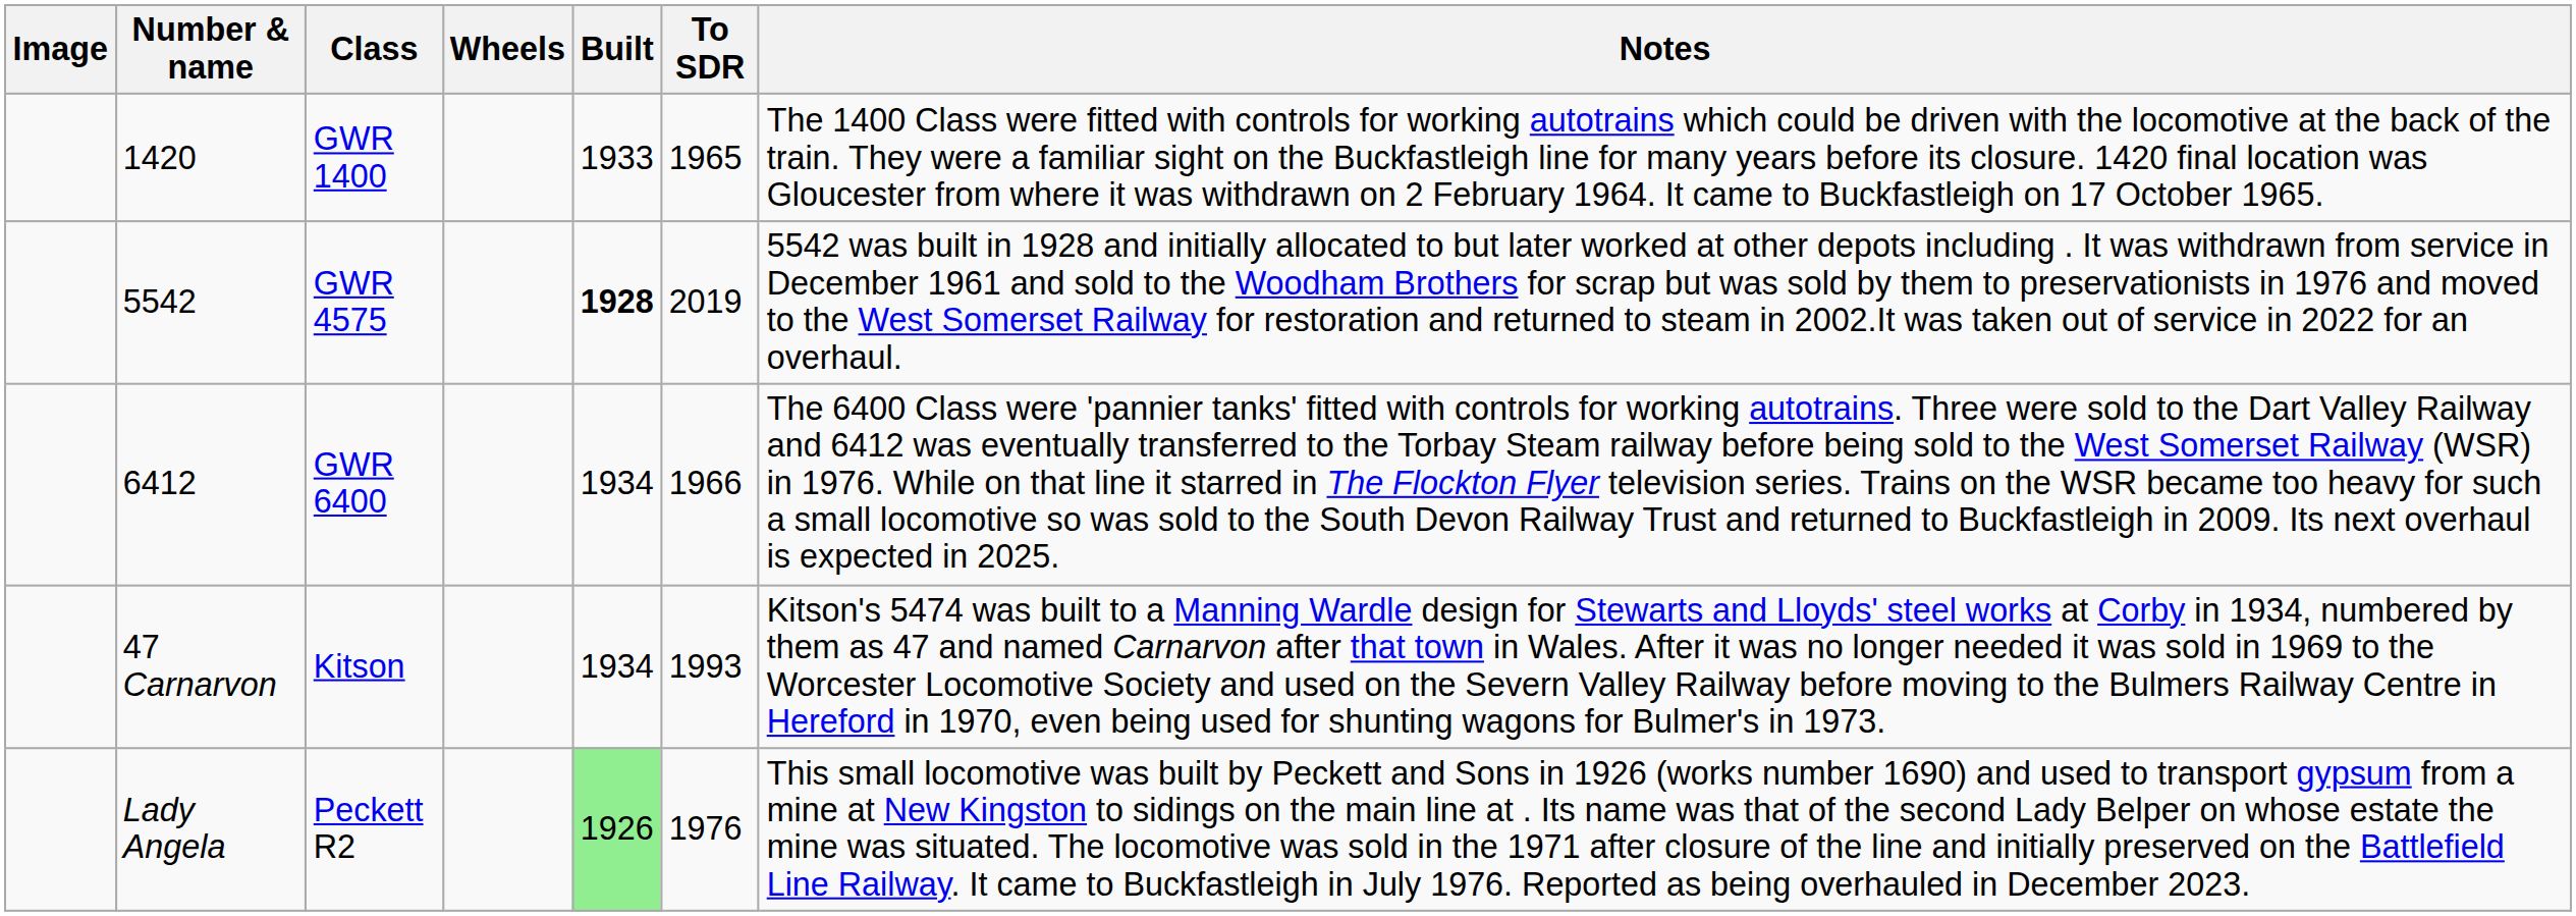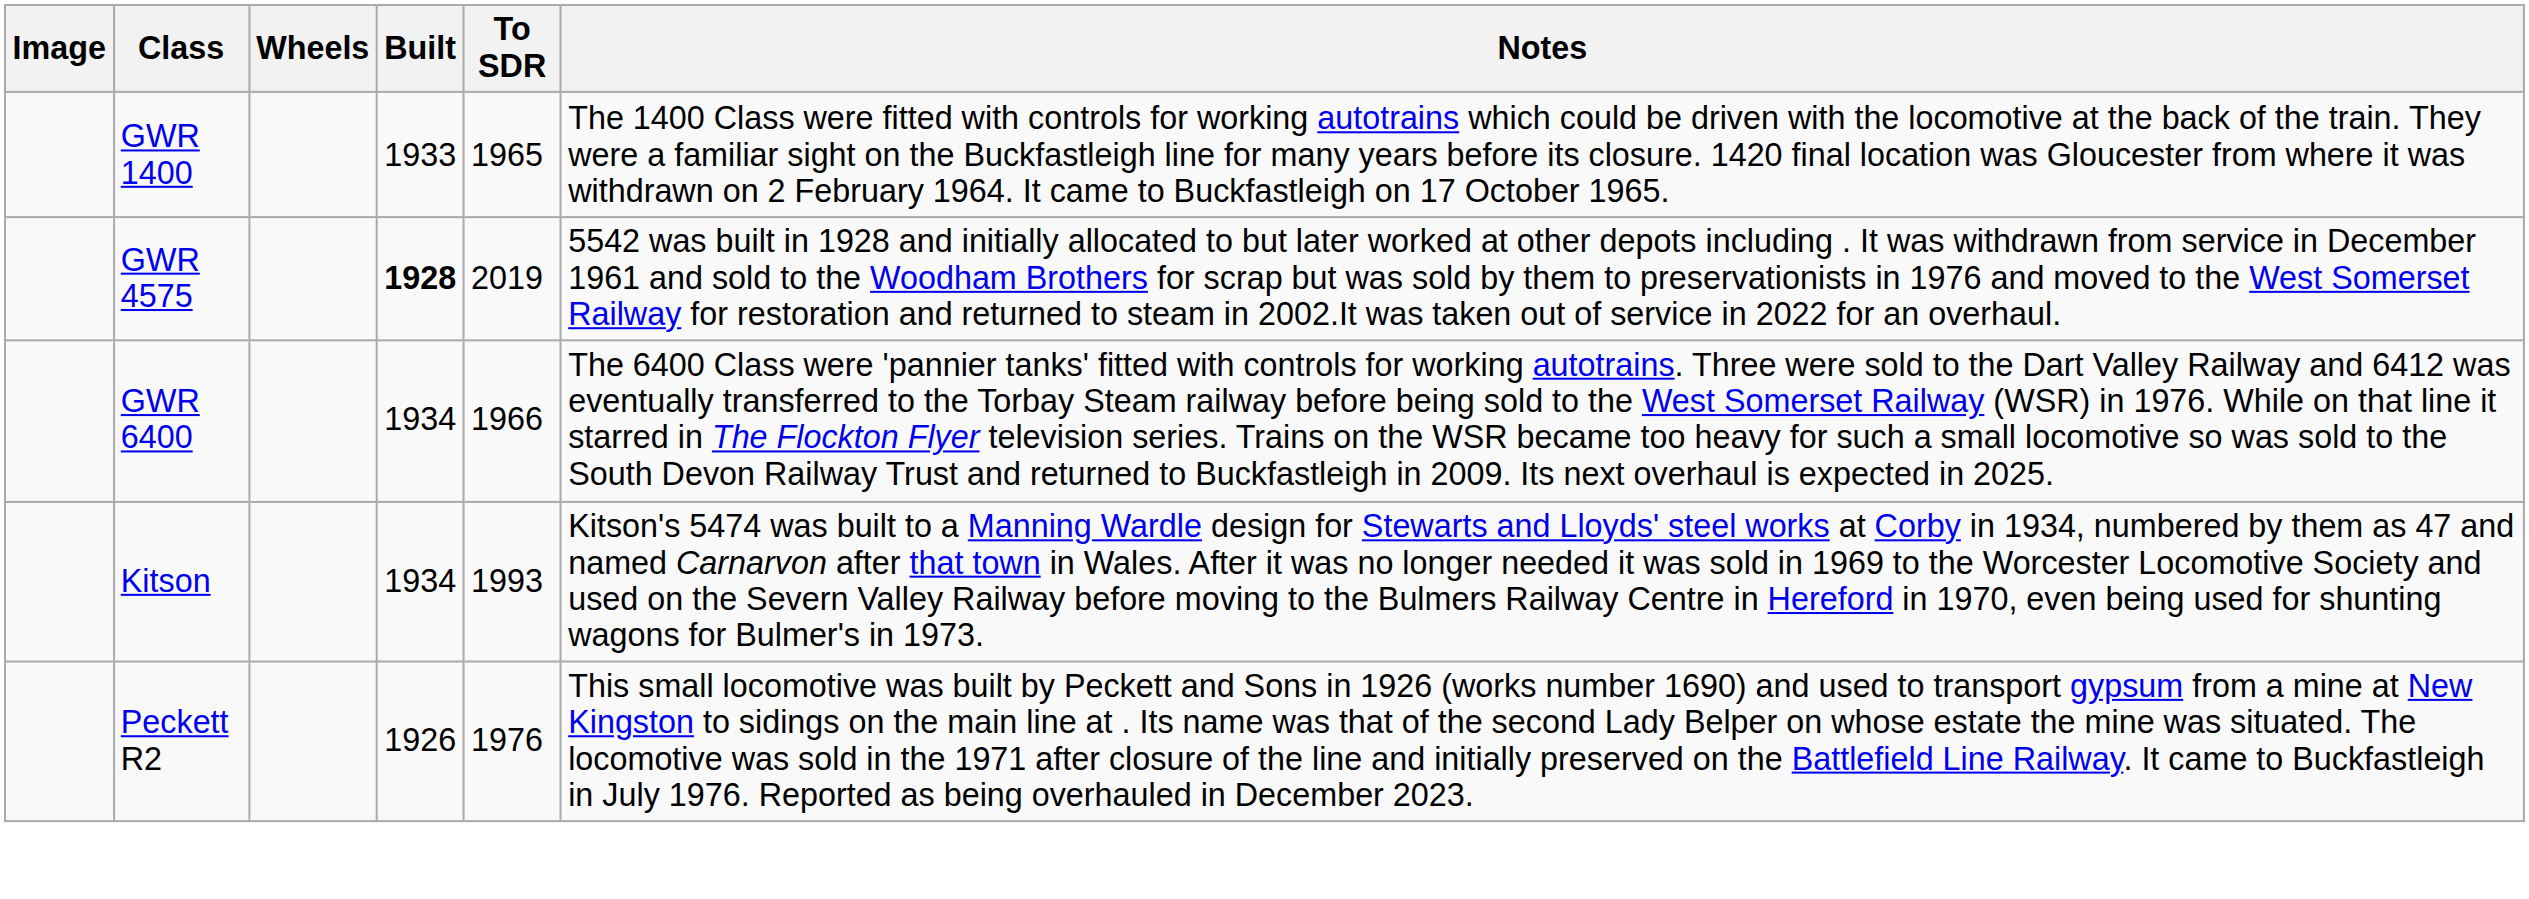 <table class="wikitable sortable">
 <tr>
 <th class=unsortable>Image</th>
-<th>Number & name</th>
 <th>Class</th>
 <th>Wheels</th>
 <th>Built</th>
 <th>To SDR</th>
 <th class=unsortable>Notes</th>
 </tr>
 <tr>
 <td></td>
-<td>1420</td>
 <td><a href='#'>GWR 1400</a></td>
 <td></td>
 <td>1933</td>
 <td>1965</td>
 <td>The 1400 Class were fitted with controls for working <a href='#'>autotrains</a> which could be driven with the locomotive at the back of the train. They were a familiar sight on the Buckfastleigh line for many years before its closure. 1420 final location was Gloucester from where it was withdrawn on 2 February 1964. It came to Buckfastleigh on 17 October 1965.</td>
 </tr>
 <tr>
 <td></td>
-<td>5542</td>
 <td><a href='#'>GWR 4575</a></td>
 <td></td>
 <td><strong>1928</strong></td>
 <td>2019</td>
 <td>5542 was built in 1928 and initially allocated to  but later worked at other depots including . It was withdrawn from service in December 1961 and sold to the <a href='#'>Woodham Brothers</a> for scrap but was sold by them to preservationists in 1976 and moved to the <a href='#'>West Somerset Railway</a> for restoration and returned to steam in 2002.It was taken out of service in 2022 for an overhaul.</td>
 </tr>
 <tr>
 <td></td>
-<td>6412</td>
 <td><a href='#'>GWR 6400</a></td>
 <td></td>
 <td>1934</td>
 <td>1966</td>
 <td>The 6400 Class were 'pannier tanks' fitted with controls for working <a href='#'>autotrains</a>. Three were sold to the Dart Valley Railway and 6412 was eventually transferred to the Torbay Steam railway before being sold to the <a href='#'>West Somerset Railway</a> (WSR) in 1976. While on that line it starred in <em><a href='#'>The Flockton Flyer</a></em> television series. Trains on the WSR became too heavy for such a small locomotive so was sold to the South Devon Railway Trust and returned to Buckfastleigh in 2009. Its next overhaul is expected in 2025.</td>
 </tr>
 <tr>
 <td></td>
-<td data-sort-value="Carnarvon">47 <em>Carnarvon</em></td>
 <td><a href='#'>Kitson</a></td>
 <td></td>
 <td>1934</td>
 <td>1993</td>
 <td>Kitson's 5474 was built to a <a href='#'>Manning Wardle</a> design for <a href='#'>Stewarts and Lloyds' steel works</a> at <a href='#'>Corby</a> in 1934, numbered by them as 47 and named <em>Carnarvon</em> after <a href='#'>that town</a> in Wales. After it was no longer needed it was sold in 1969 to the Worcester Locomotive Society and used on the Severn Valley Railway before moving to the Bulmers Railway Centre in <a href='#'>Hereford</a> in 1970, even being used for shunting wagons for Bulmer's in 1973.</td>
 </tr>
 <tr>
 <td></td>
-<td><em>Lady Angela</em></td>
 <td><a href='#'>Peckett</a> R2</td>
 <td></td>
-<td style="background: lightgreen;">1926</td>
+<td>1926</td>
 <td>1976</td>
 <td>This small locomotive was built by Peckett and Sons in 1926 (works number 1690) and used to transport <a href='#'>gypsum</a>  from a mine at <a href='#'>New Kingston</a> to sidings on the main line at . Its name was that of the second Lady Belper on whose estate the mine was situated. The locomotive was sold in the 1971 after closure of the line and initially preserved on the <a href='#'>Battlefield Line Railway</a>. It came to Buckfastleigh in July 1976. Reported as being overhauled in December 2023.</td>
 </tr>
 </table>
